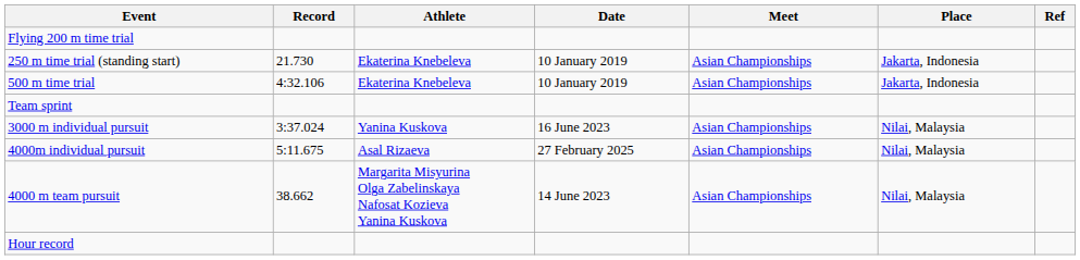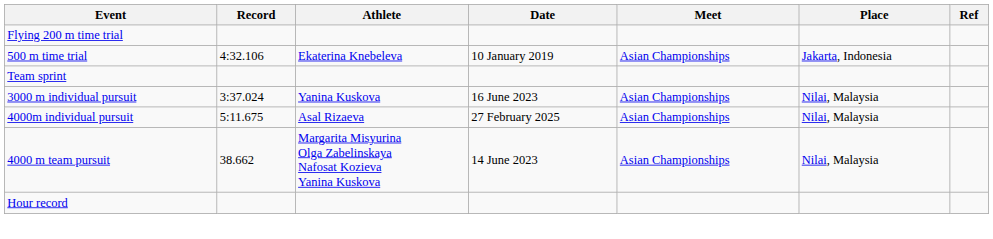 <table class="wikitable" style="font-size:95%; width: 95%;">
 <tr>
 <th>Event</th>
 <th>Record</th>
 <th>Athlete</th>
 <th>Date</th>
 <th>Meet</th>
 <th>Place</th>
 <th>Ref</th>
 </tr>
 <tr>
 <td><a href='#'>Flying 200 m time trial</a></td>
 <td></td>
 <td></td>
 <td></td>
 <td></td>
 <td></td>
-<td></td>
-</tr>
-<tr>
-<td><a href='#'>250 m time trial</a> (standing start)</td>
-<td>21.730</td>
-<td><a href='#'>Ekaterina Knebeleva</a></td>
-<td>10 January 2019</td>
-<td><a href='#'>Asian Championships</a></td>
-<td><a href='#'>Jakarta</a>, Indonesia</td>
 <td></td>
 </tr>
 <tr>
 <td><a href='#'>500 m time trial</a></td>
 <td>4:32.106</td>
 <td><a href='#'>Ekaterina Knebeleva</a></td>
 <td>10 January 2019</td>
 <td><a href='#'>Asian Championships</a></td>
 <td><a href='#'>Jakarta</a>, Indonesia</td>
 <td></td>
 </tr>
 <tr>
 <td><a href='#'>Team sprint</a></td>
 <td></td>
 <td></td>
 <td></td>
 <td></td>
 <td></td>
 <td></td>
 </tr>
 <tr>
 <td><a href='#'>3000 m individual pursuit</a></td>
 <td>3:37.024</td>
 <td><a href='#'>Yanina Kuskova</a></td>
 <td>16 June 2023</td>
 <td><a href='#'>Asian Championships</a></td>
 <td><a href='#'>Nilai</a>, Malaysia</td>
 <td></td>
 </tr>
 <tr>
 <td><a href='#'>4000m individual pursuit</a></td>
 <td>5:11.675</td>
 <td><a href='#'>Asal Rizaeva</a></td>
 <td>27 February 2025</td>
 <td><a href='#'>Asian Championships</a></td>
 <td><a href='#'>Nilai</a>, Malaysia</td>
 <td></td>
 </tr>
 <tr>
 <td><a href='#'>4000 m team pursuit</a></td>
 <td>38.662</td>
 <td><a href='#'>Margarita Misyurina</a><br><a href='#'>Olga Zabelinskaya</a><br><a href='#'>Nafosat Kozieva</a><br><a href='#'>Yanina Kuskova</a></td>
 <td>14 June 2023</td>
 <td><a href='#'>Asian Championships</a></td>
 <td><a href='#'>Nilai</a>, Malaysia</td>
 <td></td>
 </tr>
 <tr>
 <td><a href='#'>Hour record</a></td>
 <td></td>
 <td></td>
 <td></td>
 <td></td>
 <td></td>
 <td></td>
 </tr>
 </table>
